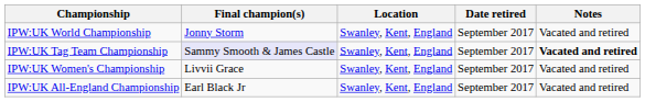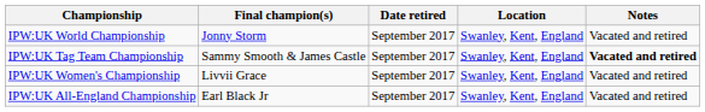 <table class="wikitable">
 <tr>
 <th>Championship</th>
 <th>Final champion(s)</th>
+<th>Date retired</th>
 <th>Location</th>
-<th>Date retired</th>
 <th>Notes</th>
 </tr>
 <tr>
 <td><a href='#'>IPW:UK World Championship</a></td>
 <td><a href='#'>Jonny Storm</a></td>
+<td>September 2017</td>
 <td><a href='#'>Swanley</a>, <a href='#'>Kent</a>, <a href='#'>England</a></td>
-<td>September 2017</td>
 <td>Vacated and retired</td>
 </tr>
 <tr>
 <td><a href='#'>IPW:UK Tag Team Championship</a></td>
-<td style="background: lavender;">Sammy Smooth & James Castle</td>
+<td>Sammy Smooth & James Castle</td>
+<td>September 2017</td>
 <td><a href='#'>Swanley</a>, <a href='#'>Kent</a>, <a href='#'>England</a></td>
-<td>September 2017</td>
 <td><strong>Vacated and retired</strong></td>
 </tr>
 <tr>
 <td><a href='#'>IPW:UK Women's Championship</a></td>
 <td>Livvii Grace</td>
+<td>September 2017</td>
 <td><a href='#'>Swanley</a>, <a href='#'>Kent</a>, <a href='#'>England</a></td>
-<td>September 2017</td>
 <td>Vacated and retired</td>
 </tr>
 <tr>
 <td><a href='#'>IPW:UK All-England Championship</a></td>
 <td>Earl Black Jr</td>
+<td>September 2017</td>
 <td><a href='#'>Swanley</a>, <a href='#'>Kent</a>, <a href='#'>England</a></td>
-<td>September 2017</td>
 <td>Vacated and retired</td>
 </tr>
 </table>
